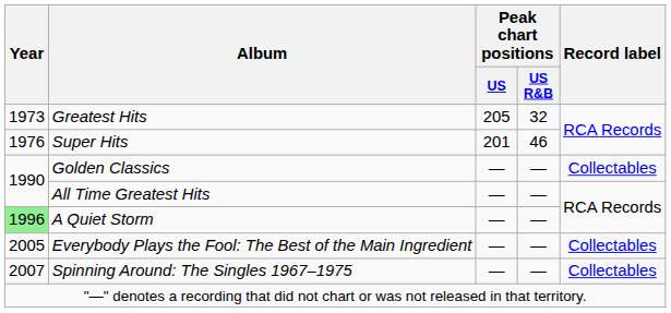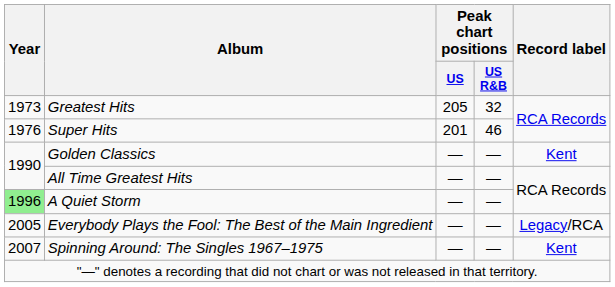 <table class="wikitable" style="text-align:center;">
 <tr>
 <th rowspan="2">Year</th>
 <th rowspan="2">Album</th>
 <th colspan="2">Peak chart positions</th>
 <th rowspan="2">Record label</th>
 </tr>
 <tr style="font-size:smaller;">
 <th width="35"><a href='#'>US</a><br></th>
 <th width="35"><a href='#'>US<br>R&B</a><br></th>
 </tr>
 <tr>
 <td rowspan="1">1973</td>
 <td align="left"><em>Greatest Hits</em></td>
 <td>205</td>
 <td>32</td>
 <td rowspan="2"><a href='#'>RCA Records</a></td>
 </tr>
 <tr>
 <td rowspan="1">1976</td>
 <td align="left"><em>Super Hits</em></td>
 <td>201</td>
 <td>46</td>
 </tr>
 <tr>
 <td rowspan="2">1990</td>
 <td align="left"><em>Golden Classics</em></td>
 <td>—</td>
 <td>—</td>
-<td rowspan="1"><a href='#'>Collectables</a></td>
+<td rowspan="1"><a href='#'>Kent</a></td>
 </tr>
 <tr>
 <td align="left"><em>All Time Greatest Hits</em></td>
 <td>—</td>
 <td>—</td>
 <td rowspan="2">RCA Records</td>
 </tr>
 <tr>
 <td rowspan="1" style="background: lightgreen;">1996</td>
 <td align="left"><em>A Quiet Storm</em></td>
 <td>—</td>
 <td>—</td>
 </tr>
 <tr>
 <td rowspan="1">2005</td>
 <td align="left"><em>Everybody Plays the Fool: The Best of the Main Ingredient</em></td>
 <td>—</td>
 <td>—</td>
-<td rowspan="1"><a href='#'>Collectables</a></td>
+<td rowspan="1"><a href='#'>Legacy</a>/RCA</td>
 </tr>
 <tr>
 <td rowspan="1">2007</td>
 <td align="left"><em>Spinning Around: The Singles 1967–1975</em></td>
 <td>—</td>
 <td>—</td>
-<td rowspan="1"><a href='#'>Collectables</a></td>
+<td rowspan="1"><a href='#'>Kent</a></td>
 </tr>
 <tr>
 <td colspan="15" style="font-size:90%">"—" denotes a recording that did not chart or was not released in that territory.</td>
 </tr>
 </table>
